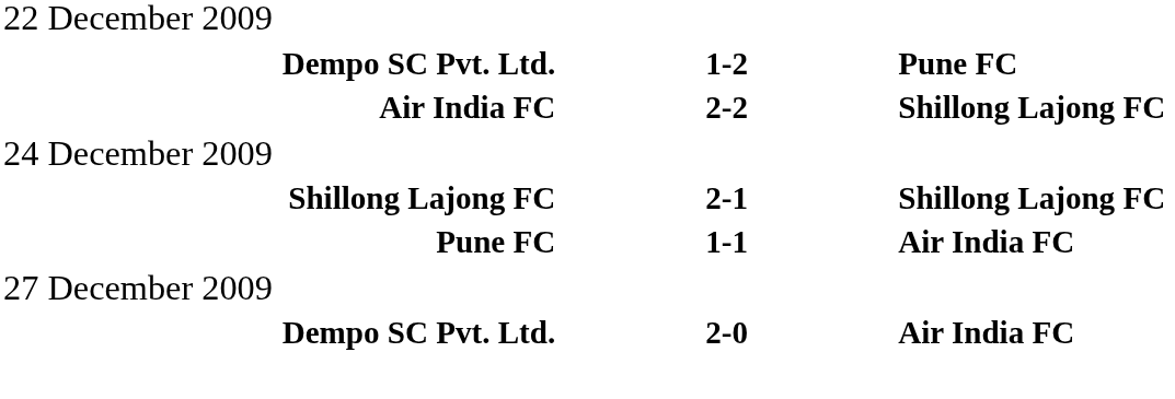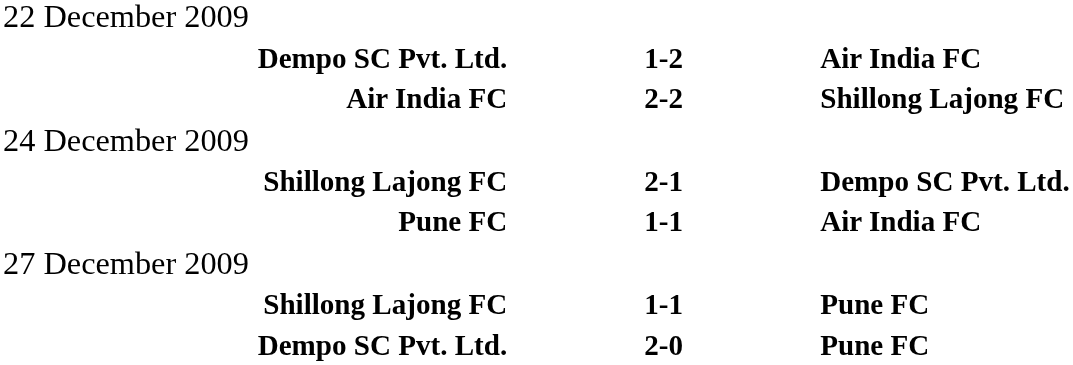 <table width=100% cellspacing=1>
 <tr>
 <th width=20%></th>
 <th width=12%></th>
 <th width=20%></th>
 <th></th>
 </tr>
 <tr>
 <td>22 December 2009</td>
 </tr>
 <tr style=font-size:90%>
 <td align=right><strong>Dempo SC Pvt. Ltd.</strong></td>
 <td align=center><strong>1-2</strong></td>
-<td><strong>Pune FC</strong></td>
+<td><strong>Air India FC</strong></td>
 <td></td>
 <td></td>
 </tr>
 <tr style=font-size:90%>
 <td align=right><strong>Air India FC</strong></td>
 <td align=center><strong>2-2</strong></td>
 <td><strong>Shillong Lajong FC</strong></td>
 <td></td>
 <td></td>
 </tr>
 <tr>
 <td>24 December 2009</td>
 </tr>
 <tr style=font-size:90%>
 <td align=right><strong>Shillong Lajong FC</strong></td>
 <td align=center><strong>2-1</strong></td>
-<td><strong>Shillong Lajong FC</strong></td>
+<td><strong>Dempo SC Pvt. Ltd.</strong></td>
 <td></td>
 <td></td>
 </tr>
 <tr style=font-size:90%>
 <td align=right><strong>Pune FC</strong></td>
 <td align=center><strong>1-1</strong></td>
 <td><strong>Air India FC</strong></td>
 <td></td>
 <td></td>
 </tr>
 <tr>
 <td>27 December 2009</td>
 </tr>
 <tr style=font-size:90%>
+<td align=right><strong>Shillong Lajong FC</strong></td>
+<td align=center><strong>1-1</strong></td>
+<td><strong>Pune FC</strong></td>
+<td></td>
+<td></td>
+</tr>
+<tr style=font-size:90%>
 <td align=right><strong>Dempo SC Pvt. Ltd.</strong></td>
 <td align=center><strong>2-0</strong></td>
-<td><strong>Air India FC</strong></td>
+<td><strong>Pune FC</strong></td>
 <td></td>
 <td></td>
 </tr>
 </table>
